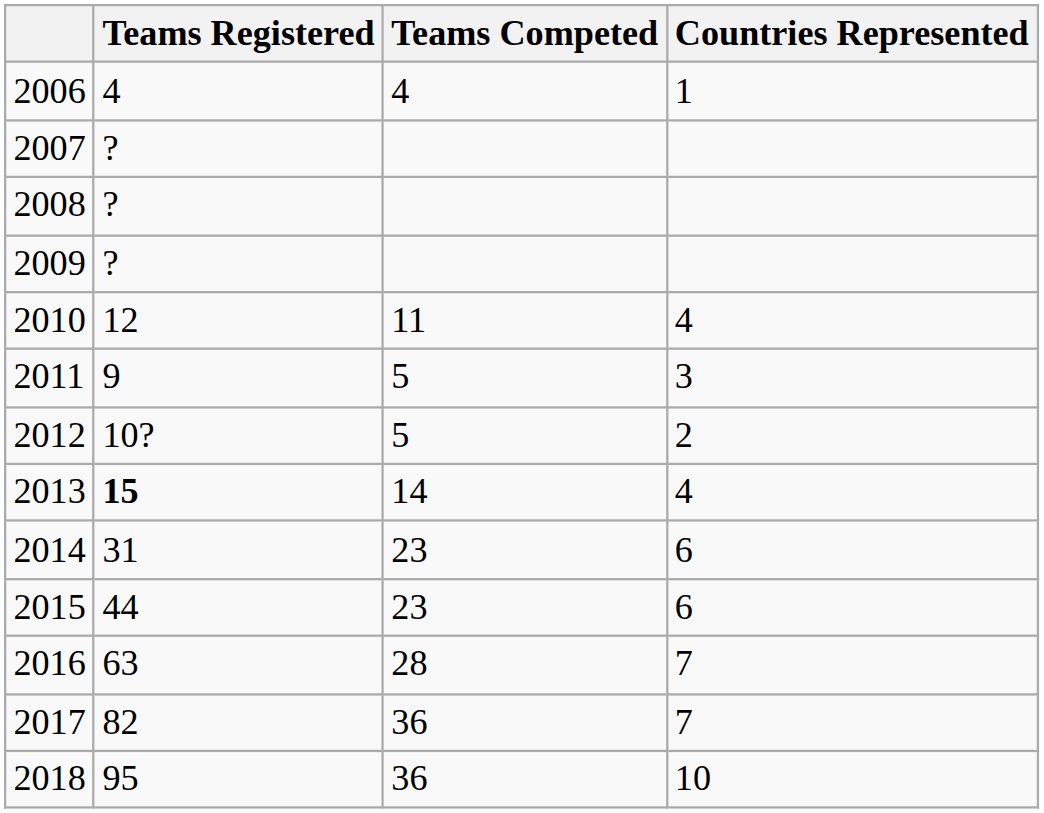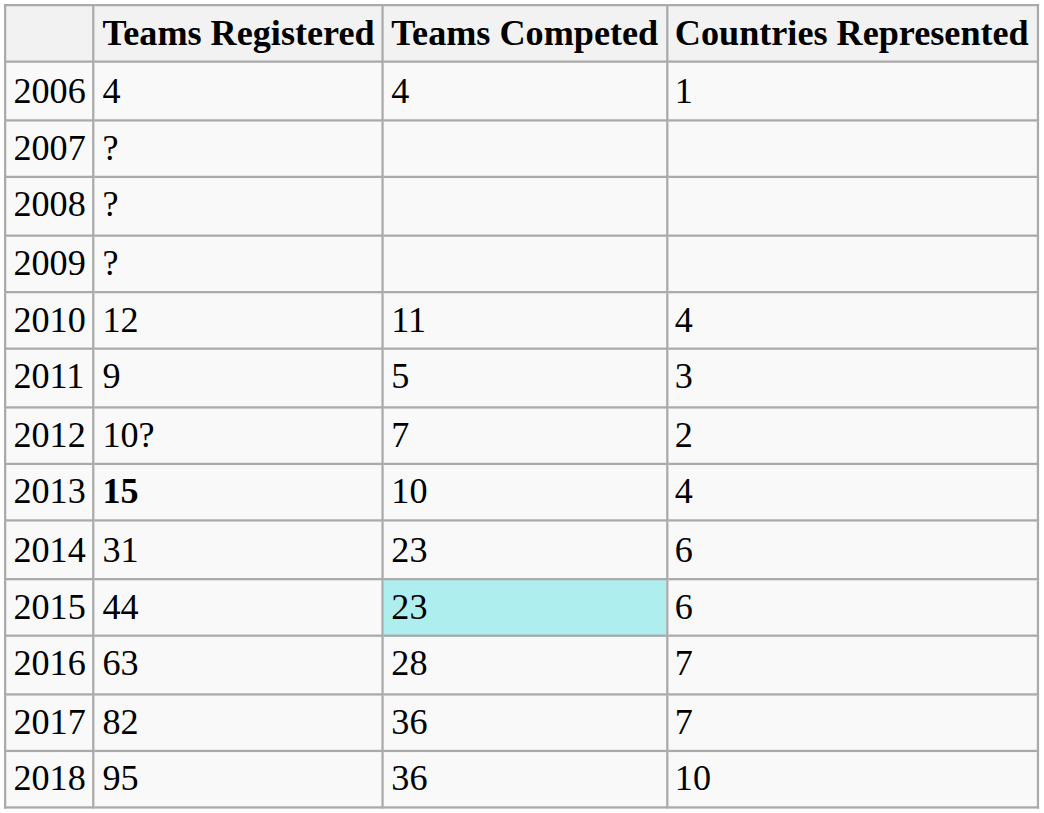 <table class="wikitable">
 <tr>
 <th></th>
 <th>Teams Registered</th>
 <th>Teams Competed</th>
 <th>Countries Represented</th>
 </tr>
 <tr>
 <td>2006</td>
 <td>4</td>
 <td>4</td>
 <td>1</td>
 </tr>
 <tr>
 <td>2007</td>
 <td>?</td>
 <td></td>
 <td></td>
 </tr>
 <tr>
 <td>2008</td>
 <td>?</td>
 <td></td>
 <td></td>
 </tr>
 <tr>
 <td>2009</td>
 <td>?</td>
 <td></td>
 <td></td>
 </tr>
 <tr>
 <td>2010</td>
 <td>12</td>
 <td>11</td>
 <td>4</td>
 </tr>
 <tr>
 <td>2011</td>
 <td>9</td>
 <td>5</td>
 <td>3</td>
 </tr>
 <tr>
 <td>2012</td>
 <td>10?</td>
-<td>5</td>
+<td>7</td>
 <td>2</td>
 </tr>
 <tr>
 <td>2013</td>
 <td><strong>15</strong></td>
-<td>14</td>
+<td>10</td>
 <td>4</td>
 </tr>
 <tr>
 <td>2014</td>
 <td>31</td>
 <td>23</td>
 <td>6</td>
 </tr>
 <tr>
 <td>2015</td>
 <td>44</td>
-<td>23</td>
+<td style="background: paleturquoise;">23</td>
 <td>6</td>
 </tr>
 <tr>
 <td>2016</td>
 <td>63</td>
 <td>28</td>
 <td>7</td>
 </tr>
 <tr>
 <td>2017</td>
 <td>82</td>
 <td>36</td>
 <td>7</td>
 </tr>
 <tr>
 <td>2018</td>
 <td>95</td>
 <td>36</td>
 <td>10</td>
 </tr>
 </table>
